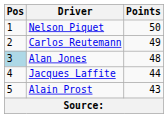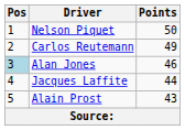 <table class="wikitable" style="font-size: 95%;">
 <tr>
 <th>Pos</th>
 <th>Driver</th>
 <th>Points</th>
 </tr>
 <tr>
 <td>1</td>
 <td> <a href='#'>Nelson Piquet</a></td>
 <td align="right">50</td>
 </tr>
 <tr>
 <td>2</td>
 <td> <a href='#'>Carlos Reutemann</a></td>
 <td align="right">49</td>
 </tr>
 <tr>
 <td style="background: lightblue;">3</td>
 <td> <a href='#'>Alan Jones</a></td>
-<td align="right">48</td>
+<td align="right">46</td>
 </tr>
 <tr>
 <td>4</td>
 <td> <a href='#'>Jacques Laffite</a></td>
 <td align="right">44</td>
 </tr>
 <tr>
 <td>5</td>
 <td> <a href='#'>Alain Prost</a></td>
 <td align="right">43</td>
 </tr>
 <tr>
 <th colspan=4>Source:</th>
 </tr>
 </table>
